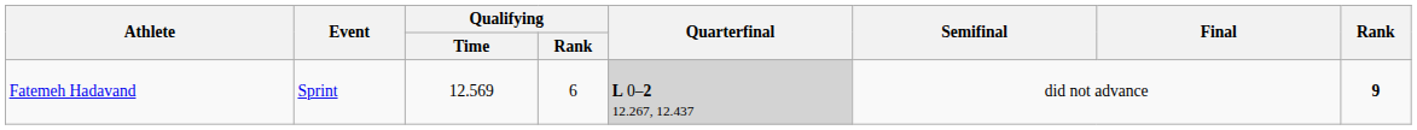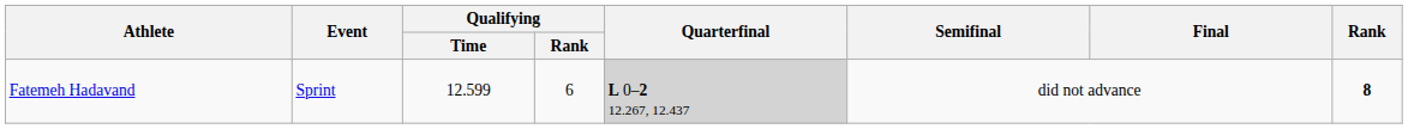 <table class="wikitable" width="98%" style="text-align:center; font-size:90%">
 <tr>
 <th rowspan="2" width="13%">Athlete</th>
 <th rowspan="2" width="5%">Event</th>
 <th colspan="2">Qualifying</th>
 <th rowspan="2" width="11%">Quarterfinal</th>
 <th rowspan="2" width="11%">Semifinal</th>
 <th rowspan="2" width="11%">Final</th>
 <th rowspan="2" width="3%">Rank</th>
 </tr>
 <tr>
 <th width="6%">Time</th>
 <th width="3%">Rank</th>
 </tr>
 <tr>
 <td align="left"><a href='#'>Fatemeh Hadavand</a></td>
 <td align="left"><a href='#'>Sprint</a></td>
-<td>12.569</td>
+<td>12.599</td>
 <td>6 <strong></strong></td>
 <td align=left style="background: lightgrey;"><br><strong>L</strong> 0–<strong>2</strong><br><small>12.267, 12.437</small></td>
 <td colspan=2>did not advance</td>
-<td align=center><strong>9</strong></td>
+<td align=center><strong>8</strong></td>
 </tr>
 </table>
